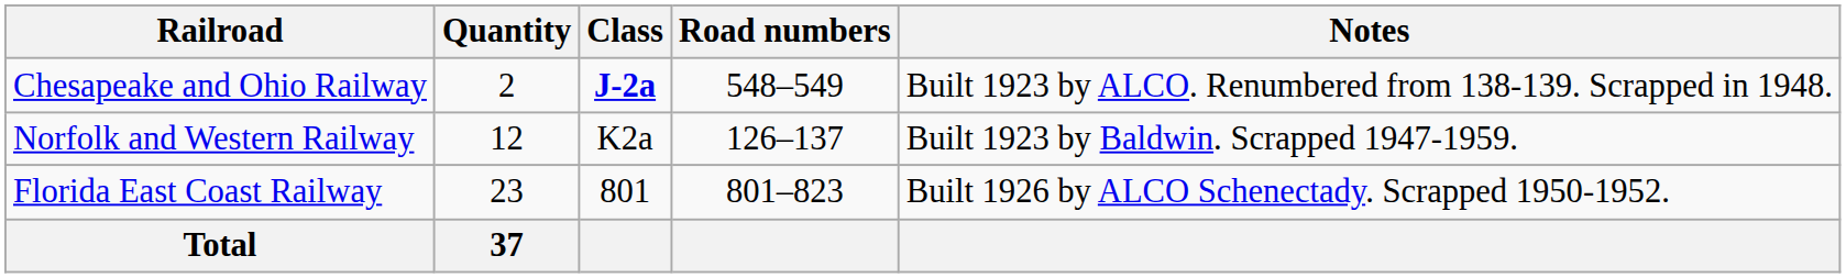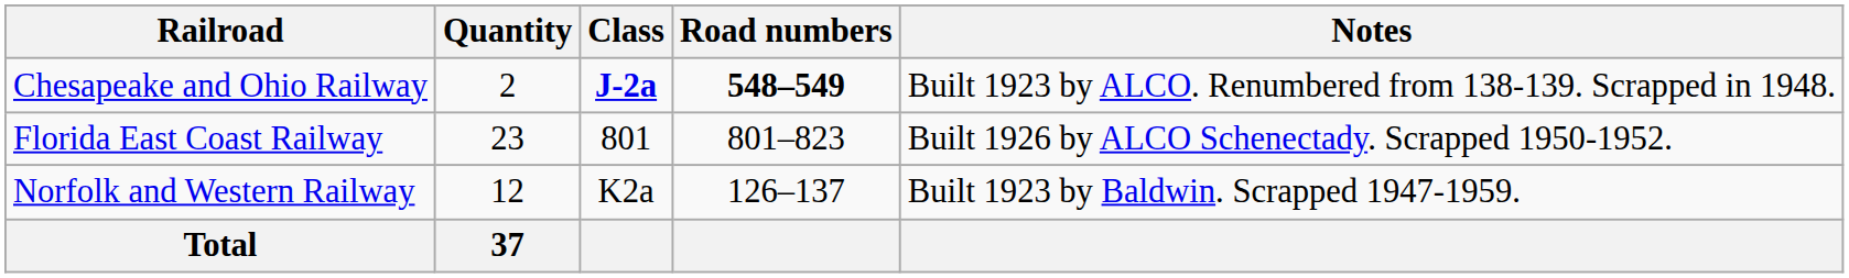 <table class="wikitable sortable" style=text-align:center>
 <tr>
 <th>Railroad</th>
 <th>Quantity</th>
 <th>Class</th>
 <th>Road numbers</th>
 <th>Notes</th>
 </tr>
 <tr>
 <td align=left><a href='#'>Chesapeake and Ohio Railway</a></td>
 <td>2</td>
 <td><strong><a href='#'>J-2a</a></strong></td>
-<td>548–549</td>
+<td><strong>548–549</strong></td>
 <td align="left">Built 1923 by <a href='#'>ALCO</a>. Renumbered from 138-139. Scrapped in 1948.</td>
+</tr>
+<tr>
+<td align=left><a href='#'>Florida East Coast Railway</a></td>
+<td>23</td>
+<td>801</td>
+<td>801–823</td>
+<td align=left>Built 1926 by <a href='#'>ALCO Schenectady</a>. Scrapped 1950-1952.</td>
 </tr>
 <tr>
 <td align=left><a href='#'>Norfolk and Western Railway</a></td>
 <td>12</td>
 <td>K2a</td>
 <td>126–137</td>
 <td align=left>Built 1923 by <a href='#'>Baldwin</a>. Scrapped 1947-1959.</td>
 </tr>
 <tr>
-<td align=left><a href='#'>Florida East Coast Railway</a></td>
-<td>23</td>
-<td>801</td>
-<td>801–823</td>
-<td align=left>Built 1926 by <a href='#'>ALCO Schenectady</a>. Scrapped 1950-1952.</td>
-</tr>
-<tr>
 <th>Total</th>
 <th>37</th>
 <th></th>
 <th></th>
 <th></th>
 </tr>
 </table>
